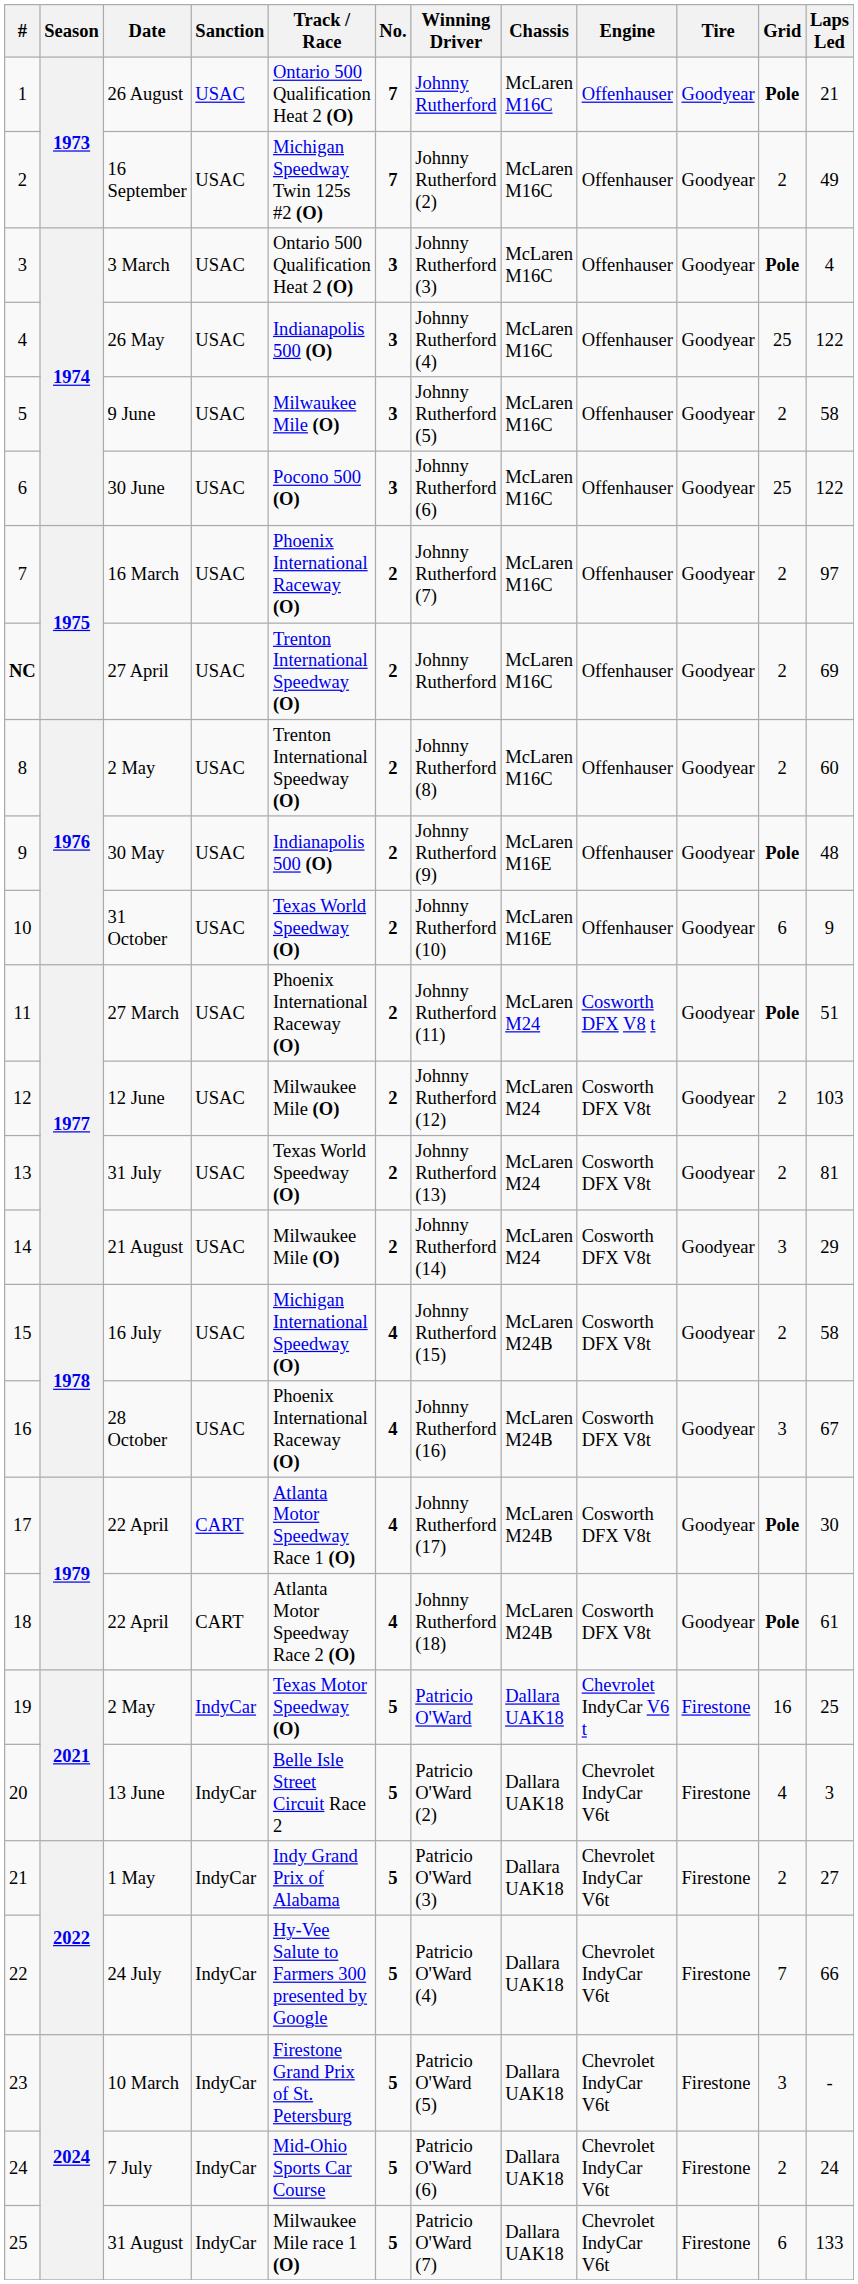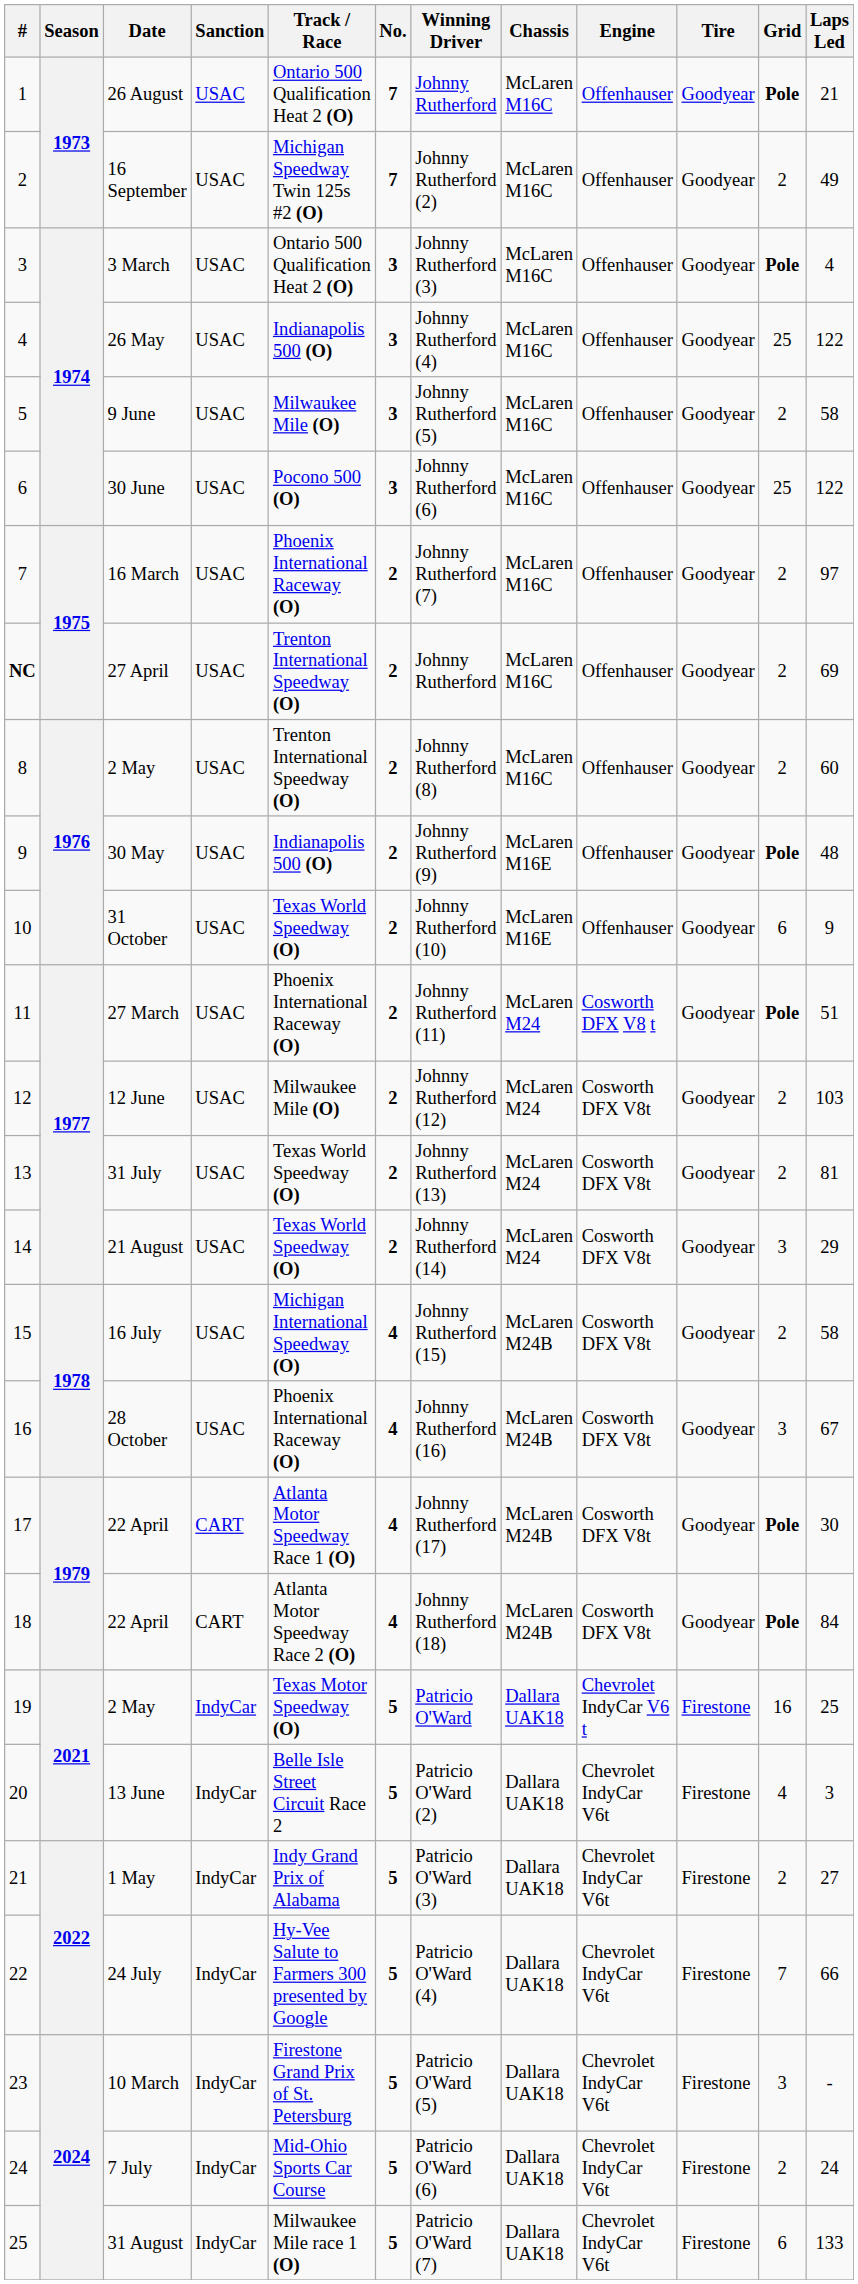 <table class="wikitable" style="font-size:95%;">
 <tr>
 <th>#</th>
 <th>Season</th>
 <th>Date</th>
 <th>Sanction</th>
 <th>Track / Race</th>
 <th>No.</th>
 <th>Winning Driver</th>
 <th>Chassis</th>
 <th>Engine</th>
 <th>Tire</th>
 <th>Grid</th>
 <th>Laps Led</th>
 </tr>
 <tr>
 <td align=center>1</td>
 <th rowspan=2><a href='#'>1973</a></th>
 <td>26 August</td>
 <td><a href='#'>USAC</a></td>
 <td><a href='#'>Ontario 500</a> Qualification Heat 2 <strong>(O)</strong></td>
 <td align=center><strong>7</strong></td>
 <td> <a href='#'>Johnny Rutherford</a></td>
 <td>McLaren <a href='#'>M16C</a></td>
 <td><a href='#'>Offenhauser</a></td>
 <td><a href='#'>Goodyear</a></td>
 <td align=center><strong>Pole</strong></td>
 <td align=center>21</td>
 </tr>
 <tr>
 <td align=center>2</td>
 <td>16 September</td>
 <td>USAC</td>
 <td><a href='#'>Michigan Speedway</a> Twin 125s #2 <strong>(O)</strong></td>
 <td align=center><strong>7</strong></td>
 <td> Johnny Rutherford (2)</td>
 <td>McLaren M16C</td>
 <td>Offenhauser</td>
 <td>Goodyear</td>
 <td align=center>2</td>
 <td align=center>49</td>
 </tr>
 <tr>
 <td align=center>3</td>
 <th rowspan=4><a href='#'>1974</a></th>
 <td>3 March</td>
 <td>USAC</td>
 <td>Ontario 500 Qualification Heat 2 <strong>(O)</strong></td>
 <td align=center><strong>3</strong></td>
 <td> Johnny Rutherford (3)</td>
 <td>McLaren M16C</td>
 <td>Offenhauser</td>
 <td>Goodyear</td>
 <td align=center><strong>Pole</strong></td>
 <td align=center>4</td>
 </tr>
 <tr>
 <td align=center>4</td>
 <td>26 May</td>
 <td>USAC</td>
 <td><a href='#'>Indianapolis 500</a> <strong>(O)</strong></td>
 <td align=center><strong>3</strong></td>
 <td> Johnny Rutherford (4)</td>
 <td>McLaren M16C</td>
 <td>Offenhauser</td>
 <td>Goodyear</td>
 <td align=center>25</td>
 <td align=center>122</td>
 </tr>
 <tr>
 <td align=center>5</td>
 <td>9 June</td>
 <td>USAC</td>
 <td><a href='#'>Milwaukee Mile</a> <strong>(O)</strong></td>
 <td align=center><strong>3</strong></td>
 <td> Johnny Rutherford (5)</td>
 <td>McLaren M16C</td>
 <td>Offenhauser</td>
 <td>Goodyear</td>
 <td align=center>2</td>
 <td align=center>58</td>
 </tr>
 <tr>
 <td align=center>6</td>
 <td>30 June</td>
 <td>USAC</td>
 <td><a href='#'>Pocono 500</a> <strong>(O)</strong></td>
 <td align=center><strong>3</strong></td>
 <td> Johnny Rutherford (6)</td>
 <td>McLaren M16C</td>
 <td>Offenhauser</td>
 <td>Goodyear</td>
 <td align=center>25</td>
 <td align=center>122</td>
 </tr>
 <tr>
 <td align=center>7</td>
 <th rowspan=2><a href='#'>1975</a></th>
 <td>16 March</td>
 <td>USAC</td>
 <td><a href='#'>Phoenix International Raceway</a> <strong>(O)</strong></td>
 <td align=center><strong>2</strong></td>
 <td> Johnny Rutherford (7)</td>
 <td>McLaren M16C</td>
 <td>Offenhauser</td>
 <td>Goodyear</td>
 <td align=center>2</td>
 <td align=center>97</td>
 </tr>
 <tr>
 <td align=center><strong>NC</strong></td>
 <td>27 April</td>
 <td>USAC</td>
 <td><a href='#'>Trenton International Speedway</a> <strong>(O)</strong></td>
 <td align=center><strong>2</strong></td>
 <td> Johnny Rutherford</td>
 <td>McLaren M16C</td>
 <td>Offenhauser</td>
 <td>Goodyear</td>
 <td align=center>2</td>
 <td align=center>69</td>
 </tr>
 <tr>
 <td align=center>8</td>
 <th rowspan=3><a href='#'>1976</a></th>
 <td>2 May</td>
 <td>USAC</td>
 <td>Trenton International Speedway <strong>(O)</strong></td>
 <td align=center><strong>2</strong></td>
 <td> Johnny Rutherford (8)</td>
 <td>McLaren M16C</td>
 <td>Offenhauser</td>
 <td>Goodyear</td>
 <td align=center>2</td>
 <td align=center>60</td>
 </tr>
 <tr>
 <td align=center>9</td>
 <td>30 May</td>
 <td>USAC</td>
 <td><a href='#'>Indianapolis 500</a> <strong>(O)</strong></td>
 <td align=center><strong>2</strong></td>
 <td> Johnny Rutherford (9)</td>
 <td>McLaren M16E</td>
 <td>Offenhauser</td>
 <td>Goodyear</td>
 <td align=center><strong>Pole</strong></td>
 <td align=center>48</td>
 </tr>
 <tr>
 <td align=center>10</td>
 <td>31 October</td>
 <td>USAC</td>
 <td><a href='#'>Texas World Speedway</a> <strong>(O)</strong></td>
 <td align=center><strong>2</strong></td>
 <td> Johnny Rutherford (10)</td>
 <td>McLaren M16E</td>
 <td>Offenhauser</td>
 <td>Goodyear</td>
 <td align=center>6</td>
 <td align=center>9</td>
 </tr>
 <tr>
 <td align=center>11</td>
 <th rowspan=4><a href='#'>1977</a></th>
 <td>27 March</td>
 <td>USAC</td>
 <td>Phoenix International Raceway <strong>(O)</strong></td>
 <td align=center><strong>2</strong></td>
 <td> Johnny Rutherford (11)</td>
 <td>McLaren <a href='#'>M24</a></td>
 <td><a href='#'>Cosworth</a> <a href='#'>DFX</a> <a href='#'>V8</a> <a href='#'>t</a></td>
 <td>Goodyear</td>
 <td align=center><strong>Pole</strong></td>
 <td align=center>51</td>
 </tr>
 <tr>
 <td align=center>12</td>
 <td>12 June</td>
 <td>USAC</td>
 <td>Milwaukee Mile <strong>(O)</strong></td>
 <td align=center><strong>2</strong></td>
 <td> Johnny Rutherford (12)</td>
 <td>McLaren M24</td>
 <td>Cosworth DFX V8t</td>
 <td>Goodyear</td>
 <td align=center>2</td>
 <td align=center>103</td>
 </tr>
 <tr>
 <td align=center>13</td>
 <td>31 July</td>
 <td>USAC</td>
 <td>Texas World Speedway <strong>(O)</strong></td>
 <td align=center><strong>2</strong></td>
 <td> Johnny Rutherford (13)</td>
 <td>McLaren M24</td>
 <td>Cosworth DFX V8t</td>
 <td>Goodyear</td>
 <td align=center>2</td>
 <td align=center>81</td>
 </tr>
 <tr>
 <td align=center>14</td>
 <td>21 August</td>
 <td>USAC</td>
-<td>Milwaukee Mile <strong>(O)</strong></td>
+<td><a href='#'>Texas World Speedway</a> <strong>(O)</strong></td>
 <td align=center><strong>2</strong></td>
 <td> Johnny Rutherford (14)</td>
 <td>McLaren M24</td>
 <td>Cosworth DFX V8t</td>
 <td>Goodyear</td>
 <td align=center>3</td>
 <td align=center>29</td>
 </tr>
 <tr>
 <td align=center>15</td>
 <th rowspan=2><a href='#'>1978</a></th>
 <td>16 July</td>
 <td>USAC</td>
 <td><a href='#'>Michigan International Speedway</a> <strong>(O)</strong></td>
 <td align=center><strong>4</strong></td>
 <td> Johnny Rutherford (15)</td>
 <td>McLaren M24B</td>
 <td>Cosworth DFX V8t</td>
 <td>Goodyear</td>
 <td align=center>2</td>
 <td align=center>58</td>
 </tr>
 <tr>
 <td align=center>16</td>
 <td>28 October</td>
 <td>USAC</td>
 <td>Phoenix International Raceway <strong>(O)</strong></td>
 <td align=center><strong>4</strong></td>
 <td> Johnny Rutherford (16)</td>
 <td>McLaren M24B</td>
 <td>Cosworth DFX V8t</td>
 <td>Goodyear</td>
 <td align=center>3</td>
 <td align=center>67</td>
 </tr>
 <tr>
 <td align=center>17</td>
 <th rowspan=2><a href='#'>1979</a></th>
 <td>22 April</td>
 <td><a href='#'>CART</a></td>
 <td><a href='#'>Atlanta Motor Speedway</a> Race 1 <strong>(O)</strong></td>
 <td align=center><strong>4</strong></td>
 <td> Johnny Rutherford (17)</td>
 <td>McLaren M24B</td>
 <td>Cosworth DFX V8t</td>
 <td>Goodyear</td>
 <td align=center><strong>Pole</strong></td>
 <td align=center>30</td>
 </tr>
 <tr>
 <td align=center>18</td>
 <td>22 April</td>
 <td>CART</td>
 <td>Atlanta Motor Speedway Race 2 <strong>(O)</strong></td>
 <td align=center><strong>4</strong></td>
 <td> Johnny Rutherford (18)</td>
 <td>McLaren M24B</td>
 <td>Cosworth DFX V8t</td>
 <td>Goodyear</td>
 <td align=center><strong>Pole</strong></td>
-<td align=center>61</td>
+<td align=center>84</td>
 </tr>
 <tr>
 <td style="text-align:center">19</td>
 <th rowspan="2"><a href='#'>2021</a></th>
 <td>2 May</td>
 <td><a href='#'>IndyCar</a></td>
 <td><a href='#'>Texas Motor Speedway</a> <strong>(O)</strong></td>
 <td style="text-align:center"><strong>5</strong></td>
 <td> <a href='#'>Patricio O'Ward</a></td>
 <td><a href='#'>Dallara</a> <a href='#'>UAK18</a></td>
 <td><a href='#'>Chevrolet</a> IndyCar <a href='#'>V6</a> <a href='#'>t</a></td>
 <td><a href='#'>Firestone</a></td>
 <td align=center>16</td>
 <td style="text-align:center">25</td>
 </tr>
 <tr>
 <td>20</td>
 <td>13 June</td>
 <td>IndyCar</td>
 <td><a href='#'>Belle Isle Street Circuit</a> Race 2</td>
 <td align=center><strong>5</strong></td>
 <td> Patricio O'Ward (2)</td>
 <td>Dallara UAK18</td>
 <td>Chevrolet IndyCar V6t</td>
 <td>Firestone</td>
 <td style="text-align:center">4</td>
 <td align=center>3</td>
 </tr>
 <tr>
 <td>21</td>
 <th rowspan="2"><a href='#'>2022</a></th>
 <td>1 May</td>
 <td>IndyCar</td>
 <td><a href='#'>Indy Grand Prix of Alabama</a></td>
 <td align=center><strong>5</strong></td>
 <td> Patricio O'Ward (3)</td>
 <td>Dallara UAK18</td>
 <td>Chevrolet IndyCar V6t</td>
 <td>Firestone</td>
 <td align=center>2</td>
 <td align=center>27</td>
 </tr>
 <tr>
 <td>22</td>
 <td>24 July</td>
 <td>IndyCar</td>
 <td><a href='#'>Hy-Vee Salute to Farmers 300 presented by Google</a></td>
 <td align=center><strong>5</strong></td>
 <td> Patricio O'Ward (4)</td>
 <td>Dallara UAK18</td>
 <td>Chevrolet IndyCar V6t</td>
 <td>Firestone</td>
 <td align=center>7</td>
 <td align=center>66</td>
 </tr>
 <tr>
 <td>23</td>
 <th rowspan="3"><a href='#'>2024</a></th>
 <td>10 March</td>
 <td>IndyCar</td>
 <td><a href='#'>Firestone Grand Prix of St. Petersburg</a></td>
 <td align=center><strong>5</strong></td>
 <td> Patricio O'Ward (5)</td>
 <td>Dallara UAK18</td>
 <td>Chevrolet IndyCar V6t</td>
 <td>Firestone</td>
 <td align=center>3</td>
 <td align=center>-</td>
 </tr>
 <tr>
 <td>24</td>
 <td>7 July</td>
 <td>IndyCar</td>
 <td><a href='#'>Mid-Ohio Sports Car Course</a></td>
 <td align=center><strong>5</strong></td>
 <td> Patricio O'Ward (6)</td>
 <td>Dallara UAK18</td>
 <td>Chevrolet IndyCar V6t</td>
 <td>Firestone</td>
 <td align=center>2</td>
 <td align=center>24</td>
 </tr>
 <tr>
 <td>25</td>
 <td>31 August</td>
 <td>IndyCar</td>
 <td>Milwaukee Mile race 1 <strong>(O)</strong></td>
 <td align=center><strong>5</strong></td>
 <td> Patricio O'Ward (7)</td>
 <td>Dallara UAK18</td>
 <td>Chevrolet IndyCar V6t</td>
 <td>Firestone</td>
 <td align=center>6</td>
 <td align=center>133</td>
 </tr>
 </table>
